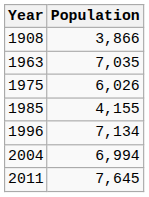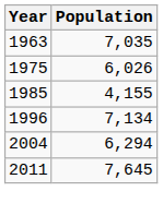 <table class="wikitable" style="line-height:1.1em;">
 <tr>
 <th>Year</th>
 <th>Population</th>
-</tr>
-<tr align="right">
-<td>1908</td>
-<td>3,866</td>
 </tr>
 <tr align="right">
 <td>1963</td>
 <td>7,035</td>
 </tr>
 <tr align="right">
 <td>1975</td>
 <td>6,026</td>
 </tr>
 <tr align="right">
 <td>1985</td>
 <td>4,155</td>
 </tr>
 <tr align="right">
 <td>1996</td>
 <td>7,134</td>
 </tr>
 <tr align="right">
 <td>2004</td>
-<td>6,994</td>
+<td>6,294</td>
 </tr>
 <tr align="right">
 <td>2011</td>
 <td>7,645</td>
 </tr>
 </table>
